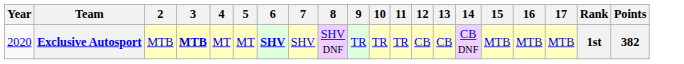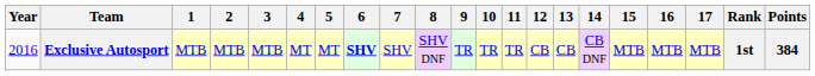 <table class="wikitable" border="1" style="text-align:center; font-size:95%;">
 <tr valign="top">
 <th>Year</th>
 <th>Team</th>
+<th>1</th>
 <th>2</th>
 <th>3</th>
 <th>4</th>
 <th>5</th>
 <th>6</th>
 <th>7</th>
 <th>8</th>
 <th>9</th>
 <th>10</th>
 <th>11</th>
 <th>12</th>
 <th>13</th>
 <th>14</th>
 <th>15</th>
 <th>16</th>
 <th>17</th>
 <th>Rank</th>
 <th>Points</th>
 </tr>
 <tr>
-<td><a href='#'>2020</a></td>
+<td><a href='#'>2016</a></td>
 <th><a href='#'>Exclusive Autosport</a></th>
 <td style="background-color:#FFFFBF"><a href='#'>MTB</a><br><small></small></td>
-<td style="background-color:#FFFFBF"><strong><a href='#'>MTB</a><br><small></small></strong></td>
+<td style="background-color:#FFFFBF"><a href='#'>MTB</a><br><small></small></td>
+<td style="background-color:#FFFFBF"><a href='#'>MTB</a><br><small></small></td>
 <td style="background-color:#FFFFBF"><a href='#'>MT</a><br><small></small></td>
 <td style="background-color:#FFFFBF"><a href='#'>MT</a><br><small></small></td>
 <td style="background-color:#DFFFDF"><strong><a href='#'>SHV</a><br><small></small></strong></td>
 <td style="background-color:#FFFFBF"><a href='#'>SHV</a><br><small></small></td>
 <td style="background-color:#EFCFFF"><a href='#'>SHV</a><br><small>DNF</small></td>
 <td style="background-color:#DFFFDF"><a href='#'>TR</a><br><small></small></td>
 <td style="background-color:#FFFFBF"><a href='#'>TR</a><br><small></small></td>
 <td style="background-color:#FFFFBF"><a href='#'>TR</a><br><small></small></td>
 <td style="background-color:#FFFFBF"><a href='#'>CB</a><br><small></small></td>
 <td style="background-color:#FFFFBF"><a href='#'>CB</a><br><small></small></td>
 <td style="background-color:#EFCFFF"><a href='#'>CB</a><br><small>DNF</small></td>
 <td style="background-color:#FFFFBF"><a href='#'>MTB</a><br><small></small></td>
 <td style="background-color:#FFFFBF"><a href='#'>MTB</a><br><small></small></td>
 <td style="background-color:#FFFFBF"><a href='#'>MTB</a><br><small></small></td>
 <th>1st</th>
-<th>382</th>
+<th>384</th>
 </tr>
 </table>
